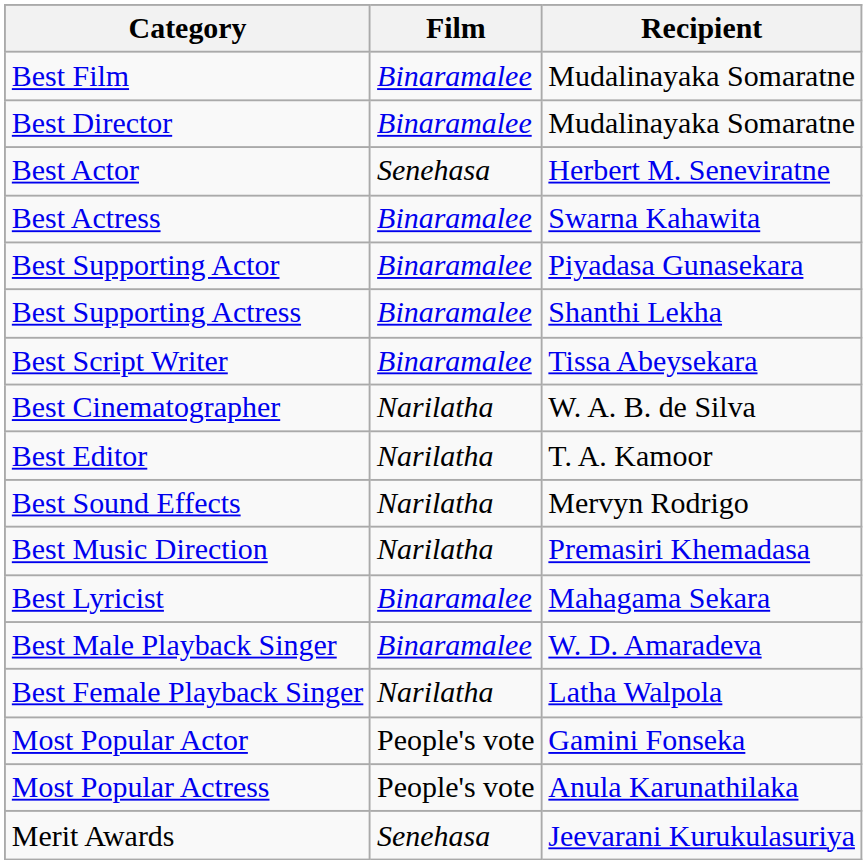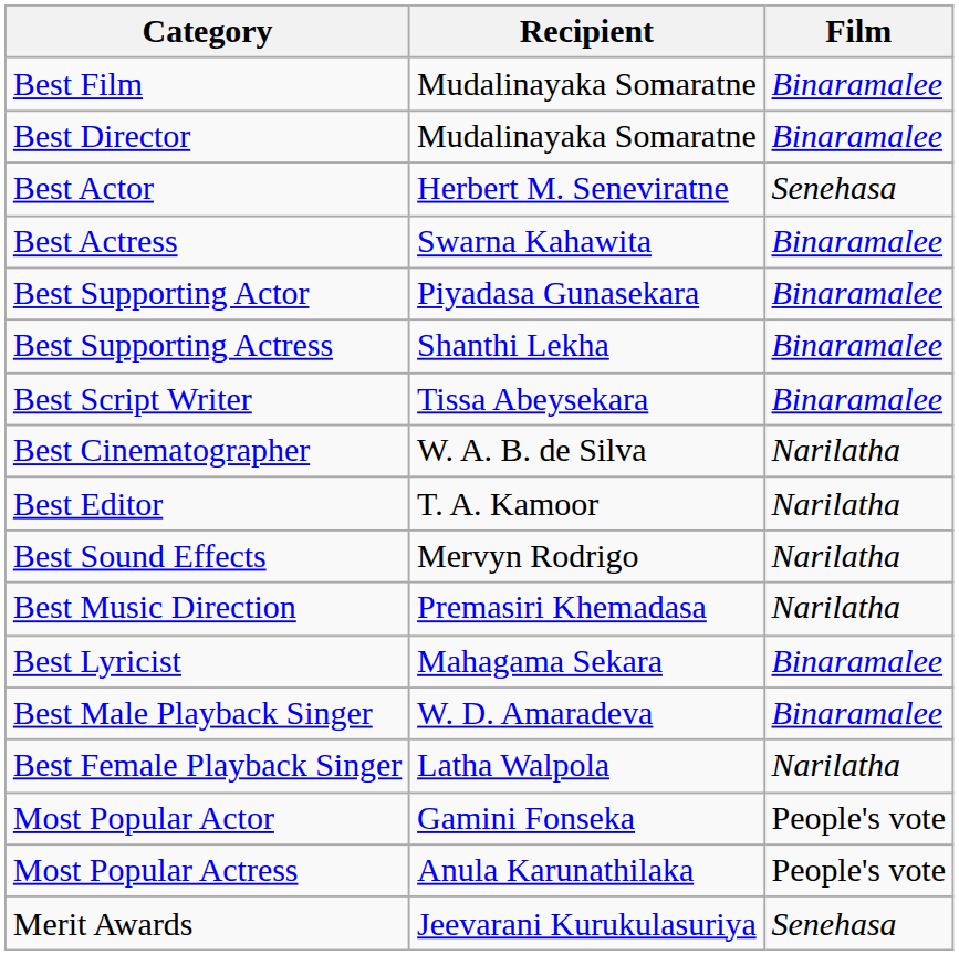 <table class="wikitable plainrowheaders sortable">
 <tr>
 <th scope="col">Category</th>
+<th scope="col">Recipient</th>
 <th scope="col">Film</th>
-<th scope="col">Recipient</th>
 </tr>
 <tr>
 <td><a href='#'>Best Film</a></td>
+<td>Mudalinayaka Somaratne</td>
 <td><em><a href='#'>Binaramalee</a></em></td>
-<td>Mudalinayaka Somaratne</td>
 </tr>
 <tr>
 <td><a href='#'>Best Director</a></td>
+<td>Mudalinayaka Somaratne</td>
 <td><em><a href='#'>Binaramalee</a></em></td>
-<td>Mudalinayaka Somaratne</td>
 </tr>
 <tr>
 <td><a href='#'>Best Actor</a></td>
+<td><a href='#'>Herbert M. Seneviratne</a></td>
 <td><em>Senehasa</em></td>
-<td><a href='#'>Herbert M. Seneviratne</a></td>
 </tr>
 <tr>
 <td><a href='#'>Best Actress</a></td>
+<td><a href='#'>Swarna Kahawita</a></td>
 <td><em><a href='#'>Binaramalee</a></em></td>
-<td><a href='#'>Swarna Kahawita</a></td>
 </tr>
 <tr>
 <td><a href='#'>Best Supporting Actor</a></td>
+<td><a href='#'>Piyadasa Gunasekara</a></td>
 <td><em><a href='#'>Binaramalee</a></em></td>
-<td><a href='#'>Piyadasa Gunasekara</a></td>
 </tr>
 <tr>
 <td><a href='#'>Best Supporting Actress</a></td>
+<td><a href='#'>Shanthi Lekha</a></td>
 <td><em><a href='#'>Binaramalee</a></em></td>
-<td><a href='#'>Shanthi Lekha</a></td>
 </tr>
 <tr>
 <td><a href='#'>Best Script Writer</a></td>
+<td><a href='#'>Tissa Abeysekara</a></td>
 <td><em><a href='#'>Binaramalee</a></em></td>
-<td><a href='#'>Tissa Abeysekara</a></td>
 </tr>
 <tr>
 <td><a href='#'>Best Cinematographer</a></td>
+<td>W. A. B. de Silva</td>
 <td><em>Narilatha</em></td>
-<td>W. A. B. de Silva</td>
 </tr>
 <tr>
 <td><a href='#'>Best Editor</a></td>
+<td>T. A. Kamoor</td>
 <td><em>Narilatha</em></td>
-<td>T. A. Kamoor</td>
 </tr>
 <tr>
 <td><a href='#'>Best Sound Effects</a></td>
+<td>Mervyn Rodrigo</td>
 <td><em>Narilatha</em></td>
-<td>Mervyn Rodrigo</td>
 </tr>
 <tr>
 <td><a href='#'>Best Music Direction</a></td>
+<td><a href='#'>Premasiri Khemadasa</a></td>
 <td><em>Narilatha</em></td>
-<td><a href='#'>Premasiri Khemadasa</a></td>
 </tr>
 <tr>
 <td><a href='#'>Best Lyricist</a></td>
+<td><a href='#'>Mahagama Sekara</a></td>
 <td><em><a href='#'>Binaramalee</a></em></td>
-<td><a href='#'>Mahagama Sekara</a></td>
 </tr>
 <tr>
 <td><a href='#'>Best Male Playback Singer</a></td>
+<td><a href='#'>W. D. Amaradeva</a></td>
 <td><em><a href='#'>Binaramalee</a></em></td>
-<td><a href='#'>W. D. Amaradeva</a></td>
 </tr>
 <tr>
 <td><a href='#'>Best Female Playback Singer</a></td>
+<td><a href='#'>Latha Walpola</a></td>
 <td><em>Narilatha</em></td>
-<td><a href='#'>Latha Walpola</a></td>
 </tr>
 <tr>
 <td><a href='#'>Most Popular Actor</a></td>
+<td><a href='#'>Gamini Fonseka</a></td>
 <td>People's vote</td>
-<td><a href='#'>Gamini Fonseka</a></td>
 </tr>
 <tr>
 <td><a href='#'>Most Popular Actress</a></td>
+<td><a href='#'>Anula Karunathilaka</a></td>
 <td>People's vote</td>
-<td><a href='#'>Anula Karunathilaka</a></td>
 </tr>
 <tr>
 <td>Merit Awards</td>
+<td><a href='#'>Jeevarani Kurukulasuriya</a></td>
 <td><em>Senehasa</em></td>
-<td><a href='#'>Jeevarani Kurukulasuriya</a></td>
 </tr>
 </table>
